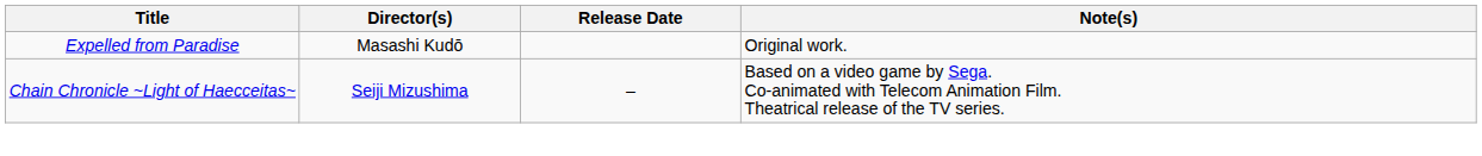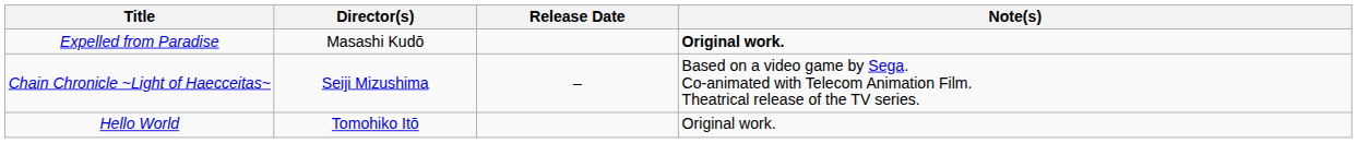 <table class="wikitable sortable" style="text-align:center; margin=auto; ">
 <tr>
 <th scope="col" width=20%>Title</th>
 <th scope="col" width=15%>Director(s)</th>
 <th scope="col" width=15%>Release Date</th>
 <th scope="col" class="unsortable">Note(s)</th>
 </tr>
 <tr>
 <td><em><a href='#'>Expelled from Paradise</a></em></td>
 <td>Masashi Kudō</td>
 <td></td>
-<td style="text-align:left;">Original work.</td>
+<td style="text-align:left;"><strong>Original work.</strong></td>
 </tr>
 <tr>
 <td><em><a href='#'>Chain Chronicle ~Light of Haecceitas~</a></em></td>
 <td><a href='#'>Seiji Mizushima</a></td>
 <td> – </td>
 <td style="text-align:left;">Based on a video game by <a href='#'>Sega</a>.<br>Co-animated with Telecom Animation Film.<br>Theatrical release of the TV series.</td>
 </tr>
+<tr>
+<td><em><a href='#'>Hello World</a></em></td>
+<td><a href='#'>Tomohiko Itō</a></td>
+<td></td>
+<td style="text-align:left;">Original work.</td>
+</tr>
 </table>
